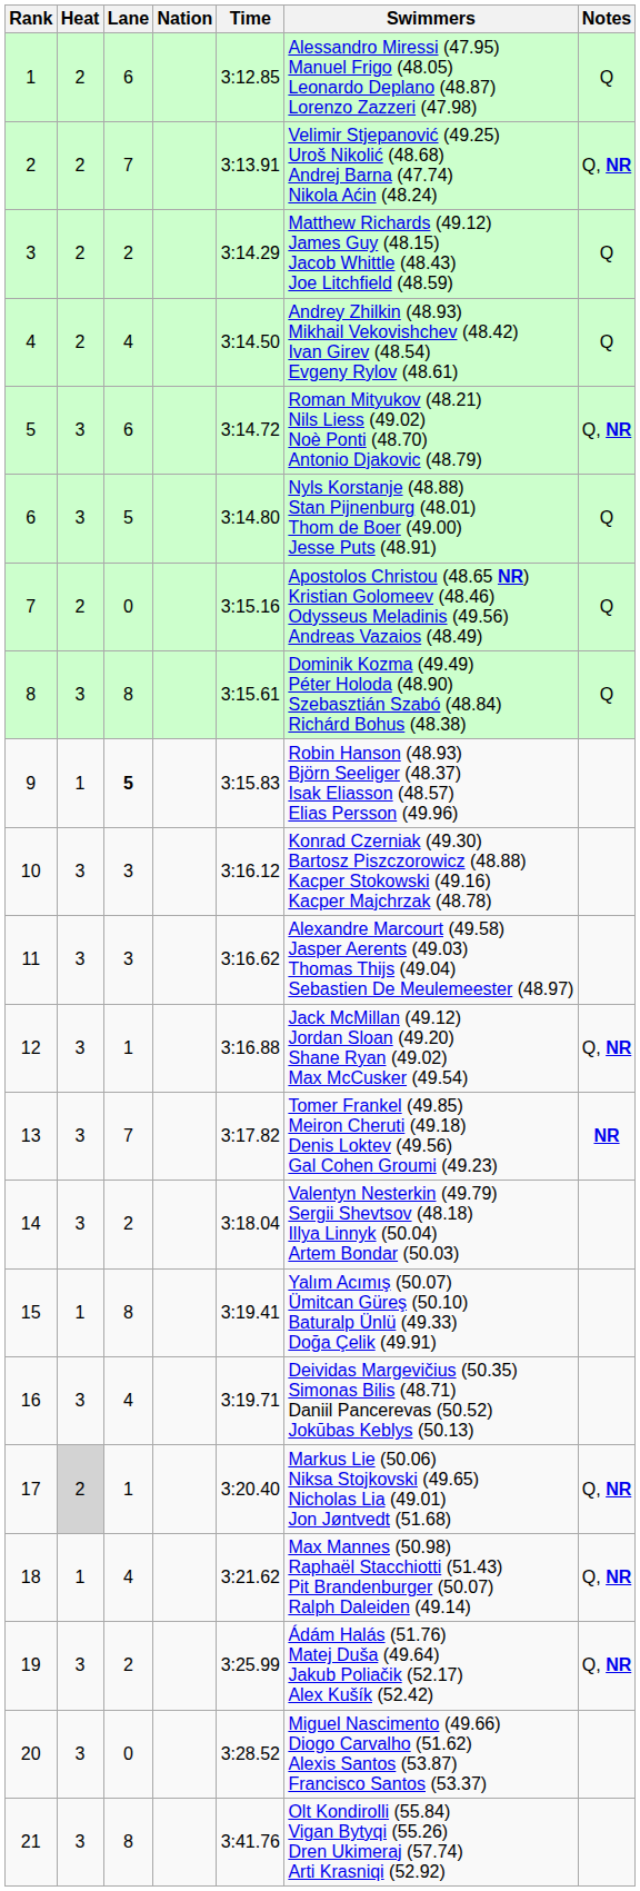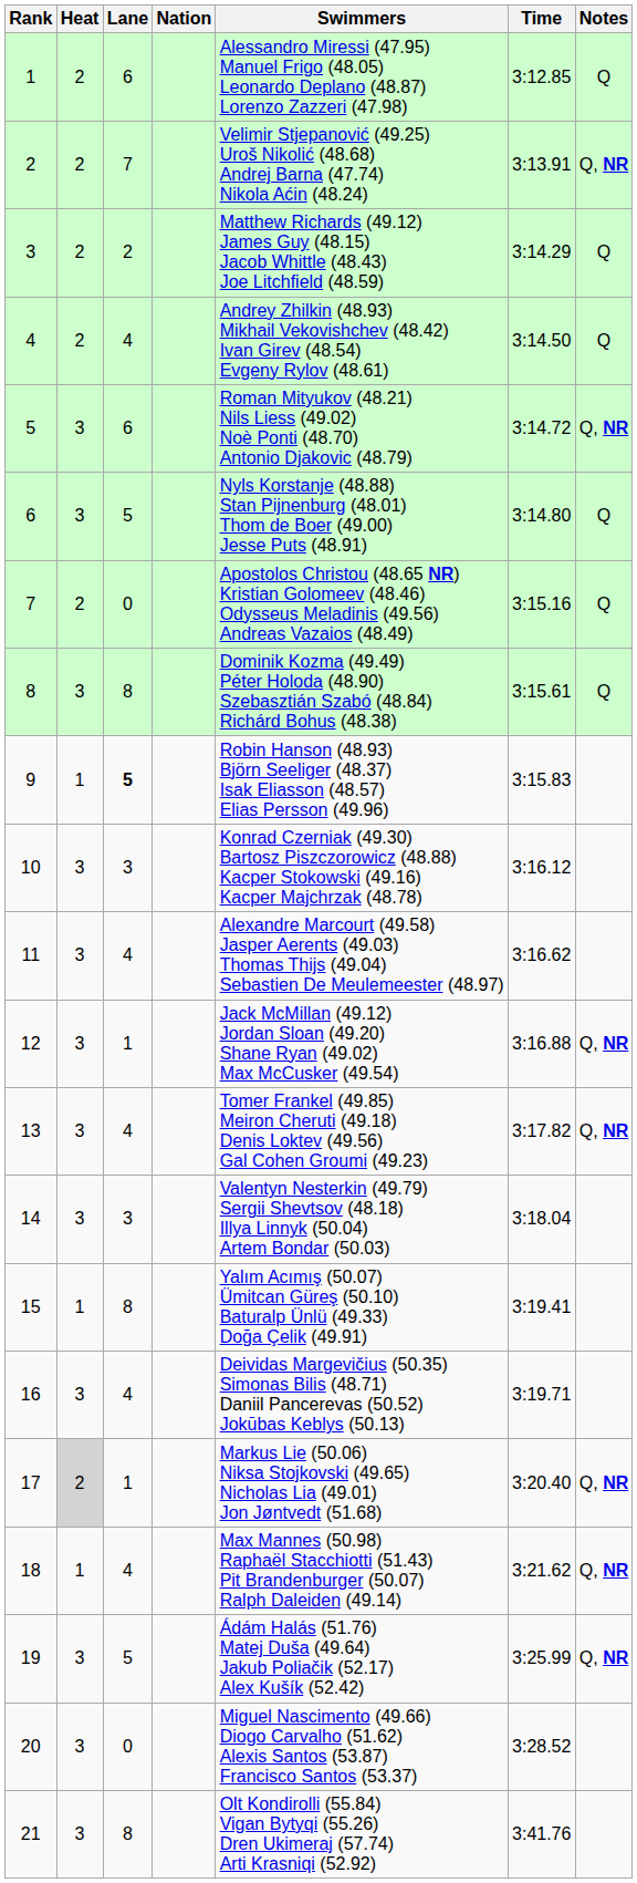 <table class="wikitable sortable" style="text-align:center">
 <tr>
 <th>Rank</th>
 <th>Heat</th>
 <th>Lane</th>
 <th>Nation</th>
+<th>Swimmers</th>
 <th>Time</th>
-<th>Swimmers</th>
 <th>Notes</th>
 </tr>
 <tr bgcolor=ccffcc>
 <td>1</td>
 <td>2</td>
 <td>6</td>
 <td align=left></td>
+<td align=left><a href='#'>Alessandro Miressi</a> (47.95)<br><a href='#'>Manuel Frigo</a> (48.05)<br><a href='#'>Leonardo Deplano</a> (48.87)<br><a href='#'>Lorenzo Zazzeri</a> (47.98)</td>
 <td>3:12.85</td>
-<td align=left><a href='#'>Alessandro Miressi</a> (47.95)<br><a href='#'>Manuel Frigo</a> (48.05)<br><a href='#'>Leonardo Deplano</a> (48.87)<br><a href='#'>Lorenzo Zazzeri</a> (47.98)</td>
 <td>Q</td>
 </tr>
 <tr bgcolor=ccffcc>
 <td>2</td>
 <td>2</td>
 <td>7</td>
 <td align=left></td>
+<td align=left><a href='#'>Velimir Stjepanović</a> (49.25)<br><a href='#'>Uroš Nikolić</a> (48.68)<br><a href='#'>Andrej Barna</a> (47.74)<br><a href='#'>Nikola Aćin</a> (48.24)</td>
 <td>3:13.91</td>
-<td align=left><a href='#'>Velimir Stjepanović</a> (49.25)<br><a href='#'>Uroš Nikolić</a> (48.68)<br><a href='#'>Andrej Barna</a> (47.74)<br><a href='#'>Nikola Aćin</a> (48.24)</td>
 <td>Q, <strong><a href='#'>NR</a></strong></td>
 </tr>
 <tr bgcolor=ccffcc>
 <td>3</td>
 <td>2</td>
 <td>2</td>
 <td align=left></td>
+<td align=left><a href='#'>Matthew Richards</a> (49.12)<br><a href='#'>James Guy</a> (48.15)<br><a href='#'>Jacob Whittle</a> (48.43)<br><a href='#'>Joe Litchfield</a> (48.59)</td>
 <td>3:14.29</td>
-<td align=left><a href='#'>Matthew Richards</a> (49.12)<br><a href='#'>James Guy</a> (48.15)<br><a href='#'>Jacob Whittle</a> (48.43)<br><a href='#'>Joe Litchfield</a> (48.59)</td>
 <td>Q</td>
 </tr>
 <tr bgcolor=ccffcc>
 <td>4</td>
 <td>2</td>
 <td>4</td>
 <td align=left></td>
+<td align=left><a href='#'>Andrey Zhilkin</a> (48.93)<br><a href='#'>Mikhail Vekovishchev</a> (48.42)<br><a href='#'>Ivan Girev</a> (48.54)<br><a href='#'>Evgeny Rylov</a> (48.61)</td>
 <td>3:14.50</td>
-<td align=left><a href='#'>Andrey Zhilkin</a> (48.93)<br><a href='#'>Mikhail Vekovishchev</a> (48.42)<br><a href='#'>Ivan Girev</a> (48.54)<br><a href='#'>Evgeny Rylov</a> (48.61)</td>
 <td>Q</td>
 </tr>
 <tr bgcolor=ccffcc>
 <td>5</td>
 <td>3</td>
 <td>6</td>
 <td align=left></td>
+<td align=left><a href='#'>Roman Mityukov</a> (48.21)<br><a href='#'>Nils Liess</a> (49.02)<br><a href='#'>Noè Ponti</a> (48.70)<br><a href='#'>Antonio Djakovic</a> (48.79)</td>
 <td>3:14.72</td>
-<td align=left><a href='#'>Roman Mityukov</a> (48.21)<br><a href='#'>Nils Liess</a> (49.02)<br><a href='#'>Noè Ponti</a> (48.70)<br><a href='#'>Antonio Djakovic</a> (48.79)</td>
 <td>Q, <strong><a href='#'>NR</a></strong></td>
 </tr>
 <tr bgcolor=ccffcc>
 <td>6</td>
 <td>3</td>
 <td>5</td>
 <td align=left></td>
+<td align=left><a href='#'>Nyls Korstanje</a> (48.88)<br><a href='#'>Stan Pijnenburg</a> (48.01)<br><a href='#'>Thom de Boer</a> (49.00)<br><a href='#'>Jesse Puts</a> (48.91)</td>
 <td>3:14.80</td>
-<td align=left><a href='#'>Nyls Korstanje</a> (48.88)<br><a href='#'>Stan Pijnenburg</a> (48.01)<br><a href='#'>Thom de Boer</a> (49.00)<br><a href='#'>Jesse Puts</a> (48.91)</td>
 <td>Q</td>
 </tr>
 <tr bgcolor=ccffcc>
 <td>7</td>
 <td>2</td>
 <td>0</td>
 <td align=left></td>
+<td align=left><a href='#'>Apostolos Christou</a> (48.65 <strong><a href='#'>NR</a></strong>)<br><a href='#'>Kristian Golomeev</a> (48.46)<br><a href='#'>Odysseus Meladinis</a> (49.56)<br><a href='#'>Andreas Vazaios</a> (48.49)</td>
 <td>3:15.16</td>
-<td align=left><a href='#'>Apostolos Christou</a> (48.65 <strong><a href='#'>NR</a></strong>)<br><a href='#'>Kristian Golomeev</a> (48.46)<br><a href='#'>Odysseus Meladinis</a> (49.56)<br><a href='#'>Andreas Vazaios</a> (48.49)</td>
 <td>Q</td>
 </tr>
 <tr bgcolor=ccffcc>
 <td>8</td>
 <td>3</td>
 <td>8</td>
 <td align=left></td>
+<td align=left><a href='#'>Dominik Kozma</a> (49.49)<br><a href='#'>Péter Holoda</a> (48.90)<br><a href='#'>Szebasztián Szabó</a> (48.84)<br><a href='#'>Richárd Bohus</a> (48.38)</td>
 <td>3:15.61</td>
-<td align=left><a href='#'>Dominik Kozma</a> (49.49)<br><a href='#'>Péter Holoda</a> (48.90)<br><a href='#'>Szebasztián Szabó</a> (48.84)<br><a href='#'>Richárd Bohus</a> (48.38)</td>
 <td>Q</td>
 </tr>
 <tr>
 <td>9</td>
 <td>1</td>
 <td><strong>5</strong></td>
 <td align=left></td>
+<td align=left><a href='#'>Robin Hanson</a> (48.93)<br><a href='#'>Björn Seeliger</a> (48.37)<br><a href='#'>Isak Eliasson</a> (48.57)<br><a href='#'>Elias Persson</a> (49.96)</td>
 <td>3:15.83</td>
-<td align=left><a href='#'>Robin Hanson</a> (48.93)<br><a href='#'>Björn Seeliger</a> (48.37)<br><a href='#'>Isak Eliasson</a> (48.57)<br><a href='#'>Elias Persson</a> (49.96)</td>
 <td></td>
 </tr>
 <tr>
 <td>10</td>
 <td>3</td>
 <td>3</td>
 <td align=left></td>
+<td align=left><a href='#'>Konrad Czerniak</a> (49.30)<br><a href='#'>Bartosz Piszczorowicz</a> (48.88)<br><a href='#'>Kacper Stokowski</a> (49.16)<br><a href='#'>Kacper Majchrzak</a> (48.78)</td>
 <td>3:16.12</td>
-<td align=left><a href='#'>Konrad Czerniak</a> (49.30)<br><a href='#'>Bartosz Piszczorowicz</a> (48.88)<br><a href='#'>Kacper Stokowski</a> (49.16)<br><a href='#'>Kacper Majchrzak</a> (48.78)</td>
 <td></td>
 </tr>
 <tr>
 <td>11</td>
 <td>3</td>
-<td>3</td>
+<td>4</td>
 <td align=left></td>
+<td align=left><a href='#'>Alexandre Marcourt</a> (49.58)<br><a href='#'>Jasper Aerents</a> (49.03)<br><a href='#'>Thomas Thijs</a> (49.04)<br><a href='#'>Sebastien De Meulemeester</a> (48.97)</td>
 <td>3:16.62</td>
-<td align=left><a href='#'>Alexandre Marcourt</a> (49.58)<br><a href='#'>Jasper Aerents</a> (49.03)<br><a href='#'>Thomas Thijs</a> (49.04)<br><a href='#'>Sebastien De Meulemeester</a> (48.97)</td>
 <td></td>
 </tr>
 <tr>
 <td>12</td>
 <td>3</td>
 <td>1</td>
 <td align=left></td>
+<td align=left><a href='#'>Jack McMillan</a> (49.12)<br><a href='#'>Jordan Sloan</a> (49.20)<br><a href='#'>Shane Ryan</a> (49.02)<br><a href='#'>Max McCusker</a> (49.54)</td>
 <td>3:16.88</td>
-<td align=left><a href='#'>Jack McMillan</a> (49.12)<br><a href='#'>Jordan Sloan</a> (49.20)<br><a href='#'>Shane Ryan</a> (49.02)<br><a href='#'>Max McCusker</a> (49.54)</td>
 <td>Q, <strong><a href='#'>NR</a></strong></td>
 </tr>
 <tr>
 <td>13</td>
 <td>3</td>
-<td>7</td>
+<td>4</td>
 <td align=left></td>
+<td align=left><a href='#'>Tomer Frankel</a> (49.85)<br><a href='#'>Meiron Cheruti</a> (49.18)<br><a href='#'>Denis Loktev</a> (49.56)<br><a href='#'>Gal Cohen Groumi</a> (49.23)</td>
 <td>3:17.82</td>
-<td align=left><a href='#'>Tomer Frankel</a> (49.85)<br><a href='#'>Meiron Cheruti</a> (49.18)<br><a href='#'>Denis Loktev</a> (49.56)<br><a href='#'>Gal Cohen Groumi</a> (49.23)</td>
-<td><strong><a href='#'>NR</a></strong></td>
+<td>Q, <strong><a href='#'>NR</a></strong></td>
 </tr>
 <tr>
 <td>14</td>
 <td>3</td>
-<td>2</td>
+<td>3</td>
 <td align=left></td>
+<td align=left><a href='#'>Valentyn Nesterkin</a> (49.79)<br><a href='#'>Sergii Shevtsov</a> (48.18)<br><a href='#'>Illya Linnyk</a> (50.04)<br><a href='#'>Artem Bondar</a> (50.03)</td>
 <td>3:18.04</td>
-<td align=left><a href='#'>Valentyn Nesterkin</a> (49.79)<br><a href='#'>Sergii Shevtsov</a> (48.18)<br><a href='#'>Illya Linnyk</a> (50.04)<br><a href='#'>Artem Bondar</a> (50.03)</td>
 <td></td>
 </tr>
 <tr>
 <td>15</td>
 <td>1</td>
 <td>8</td>
 <td align=left></td>
+<td align=left><a href='#'>Yalım Acımış</a> (50.07)<br><a href='#'>Ümitcan Güreş</a> (50.10)<br><a href='#'>Baturalp Ünlü</a> (49.33)<br><a href='#'>Doğa Çelik</a> (49.91)</td>
 <td>3:19.41</td>
-<td align=left><a href='#'>Yalım Acımış</a> (50.07)<br><a href='#'>Ümitcan Güreş</a> (50.10)<br><a href='#'>Baturalp Ünlü</a> (49.33)<br><a href='#'>Doğa Çelik</a> (49.91)</td>
 <td></td>
 </tr>
 <tr>
 <td>16</td>
 <td>3</td>
 <td>4</td>
 <td align=left></td>
+<td align=left><a href='#'>Deividas Margevičius</a> (50.35)<br><a href='#'>Simonas Bilis</a> (48.71)<br>Daniil Pancerevas (50.52)<br><a href='#'>Jokūbas Keblys</a> (50.13)</td>
 <td>3:19.71</td>
-<td align=left><a href='#'>Deividas Margevičius</a> (50.35)<br><a href='#'>Simonas Bilis</a> (48.71)<br>Daniil Pancerevas (50.52)<br><a href='#'>Jokūbas Keblys</a> (50.13)</td>
 <td></td>
 </tr>
 <tr>
 <td>17</td>
 <td style="background: lightgrey;">2</td>
 <td>1</td>
 <td align=left></td>
+<td align=left><a href='#'>Markus Lie</a> (50.06)<br><a href='#'>Niksa Stojkovski</a> (49.65)<br><a href='#'>Nicholas Lia</a> (49.01)<br><a href='#'>Jon Jøntvedt</a> (51.68)</td>
 <td>3:20.40</td>
-<td align=left><a href='#'>Markus Lie</a> (50.06)<br><a href='#'>Niksa Stojkovski</a> (49.65)<br><a href='#'>Nicholas Lia</a> (49.01)<br><a href='#'>Jon Jøntvedt</a> (51.68)</td>
 <td>Q, <strong><a href='#'>NR</a></strong></td>
 </tr>
 <tr>
 <td>18</td>
 <td>1</td>
 <td>4</td>
 <td align=left></td>
+<td align=left><a href='#'>Max Mannes</a> (50.98)<br><a href='#'>Raphaël Stacchiotti</a> (51.43)<br><a href='#'>Pit Brandenburger</a> (50.07)<br><a href='#'>Ralph Daleiden</a> (49.14)</td>
 <td>3:21.62</td>
-<td align=left><a href='#'>Max Mannes</a> (50.98)<br><a href='#'>Raphaël Stacchiotti</a> (51.43)<br><a href='#'>Pit Brandenburger</a> (50.07)<br><a href='#'>Ralph Daleiden</a> (49.14)</td>
 <td>Q, <strong><a href='#'>NR</a></strong></td>
 </tr>
 <tr>
 <td>19</td>
 <td>3</td>
-<td>2</td>
+<td>5</td>
 <td align=left></td>
+<td align=left><a href='#'>Ádám Halás</a> (51.76)<br><a href='#'>Matej Duša</a> (49.64)<br><a href='#'>Jakub Poliačik</a> (52.17)<br><a href='#'>Alex Kušík</a> (52.42)</td>
 <td>3:25.99</td>
-<td align=left><a href='#'>Ádám Halás</a> (51.76)<br><a href='#'>Matej Duša</a> (49.64)<br><a href='#'>Jakub Poliačik</a> (52.17)<br><a href='#'>Alex Kušík</a> (52.42)</td>
 <td>Q, <strong><a href='#'>NR</a></strong></td>
 </tr>
 <tr>
 <td>20</td>
 <td>3</td>
 <td>0</td>
 <td align=left></td>
+<td align=left><a href='#'>Miguel Nascimento</a> (49.66)<br><a href='#'>Diogo Carvalho</a> (51.62)<br><a href='#'>Alexis Santos</a> (53.87)<br><a href='#'>Francisco Santos</a> (53.37)</td>
 <td>3:28.52</td>
-<td align=left><a href='#'>Miguel Nascimento</a> (49.66)<br><a href='#'>Diogo Carvalho</a> (51.62)<br><a href='#'>Alexis Santos</a> (53.87)<br><a href='#'>Francisco Santos</a> (53.37)</td>
 <td></td>
 </tr>
 <tr>
 <td>21</td>
 <td>3</td>
 <td>8</td>
 <td align=left></td>
+<td align=left><a href='#'>Olt Kondirolli</a> (55.84)<br><a href='#'>Vigan Bytyqi</a> (55.26)<br><a href='#'>Dren Ukimeraj</a> (57.74)<br><a href='#'>Arti Krasniqi</a> (52.92)</td>
 <td>3:41.76</td>
-<td align=left><a href='#'>Olt Kondirolli</a> (55.84)<br><a href='#'>Vigan Bytyqi</a> (55.26)<br><a href='#'>Dren Ukimeraj</a> (57.74)<br><a href='#'>Arti Krasniqi</a> (52.92)</td>
 <td></td>
 </tr>
 </table>
